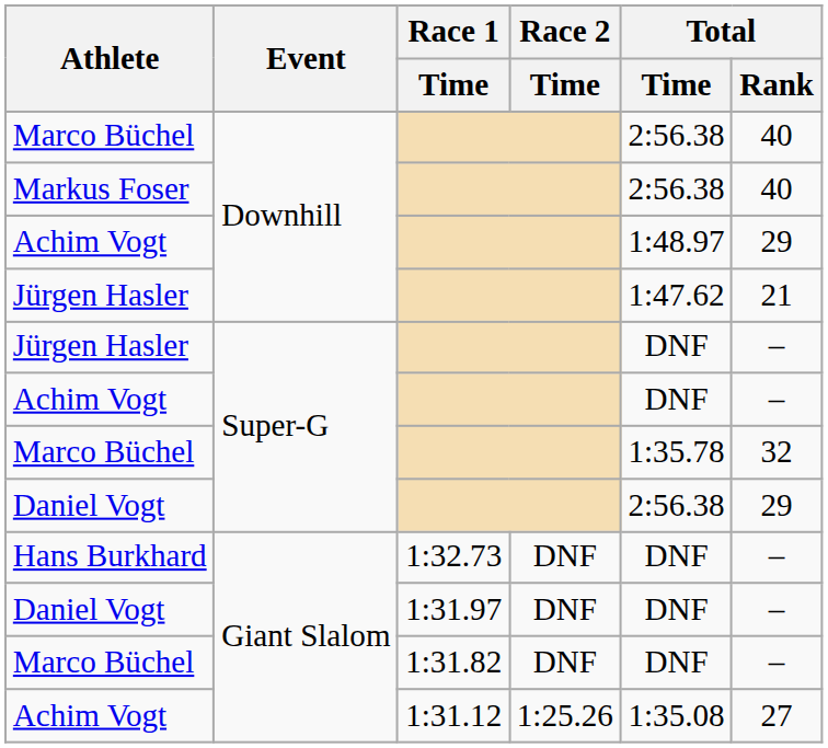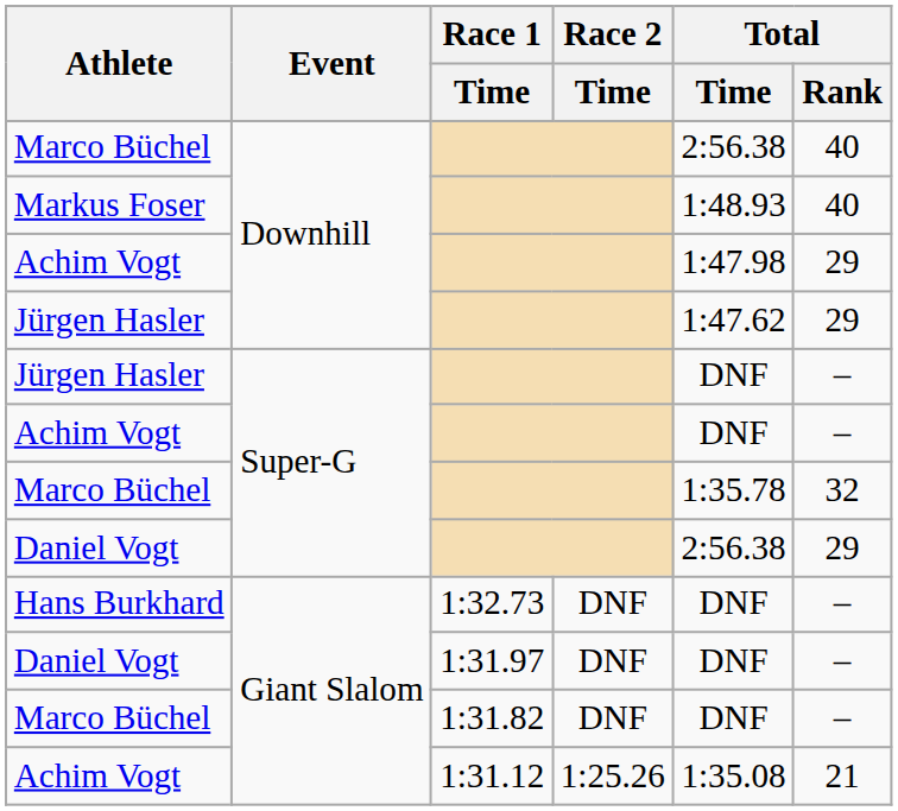 <table class="wikitable" style="font-size:90%">
 <tr>
 <th rowspan="2">Athlete</th>
 <th rowspan="2">Event</th>
 <th>Race 1</th>
 <th>Race 2</th>
 <th colspan="2">Total</th>
 </tr>
 <tr>
 <th>Time</th>
 <th>Time</th>
 <th>Time</th>
 <th>Rank</th>
 </tr>
 <tr>
 <td><a href='#'>Marco Büchel</a></td>
 <td rowspan="4">Downhill</td>
 <td colspan="2" bgcolor="wheat"></td>
 <td align="center">2:56.38</td>
 <td align="center">40</td>
 </tr>
 <tr>
 <td><a href='#'>Markus Foser</a></td>
 <td colspan="2" bgcolor="wheat"></td>
-<td align="center">2:56.38</td>
+<td align="center">1:48.93</td>
 <td align="center">40</td>
 </tr>
 <tr>
 <td><a href='#'>Achim Vogt</a></td>
 <td colspan="2" bgcolor="wheat"></td>
-<td align="center">1:48.97</td>
+<td align="center">1:47.98</td>
 <td align="center">29</td>
 </tr>
 <tr>
 <td><a href='#'>Jürgen Hasler</a></td>
 <td colspan="2" bgcolor="wheat"></td>
 <td align="center">1:47.62</td>
-<td align="center">21</td>
+<td align="center">29</td>
 </tr>
 <tr>
 <td><a href='#'>Jürgen Hasler</a></td>
 <td rowspan="4">Super-G</td>
 <td colspan="2" bgcolor="wheat"></td>
 <td align="center">DNF</td>
 <td align="center">–</td>
 </tr>
 <tr>
 <td><a href='#'>Achim Vogt</a></td>
 <td colspan="2" bgcolor="wheat"></td>
 <td align="center">DNF</td>
 <td align="center">–</td>
 </tr>
 <tr>
 <td><a href='#'>Marco Büchel</a></td>
 <td colspan="2" bgcolor="wheat"></td>
 <td align="center">1:35.78</td>
 <td align="center">32</td>
 </tr>
 <tr>
 <td><a href='#'>Daniel Vogt</a></td>
 <td colspan="2" bgcolor="wheat"></td>
 <td align="center">2:56.38</td>
 <td align="center">29</td>
 </tr>
 <tr>
 <td><a href='#'>Hans Burkhard</a></td>
 <td rowspan="4">Giant Slalom</td>
 <td align="center">1:32.73</td>
 <td align="center">DNF</td>
 <td align="center">DNF</td>
 <td align="center">–</td>
 </tr>
 <tr>
 <td><a href='#'>Daniel Vogt</a></td>
 <td align="center">1:31.97</td>
 <td align="center">DNF</td>
 <td align="center">DNF</td>
 <td align="center">–</td>
 </tr>
 <tr>
 <td><a href='#'>Marco Büchel</a></td>
 <td align="center">1:31.82</td>
 <td align="center">DNF</td>
 <td align="center">DNF</td>
 <td align="center">–</td>
 </tr>
 <tr>
 <td><a href='#'>Achim Vogt</a></td>
 <td align="center">1:31.12</td>
 <td align="center">1:25.26</td>
 <td align="center">1:35.08</td>
-<td align="center">27</td>
+<td align="center">21</td>
 </tr>
 </table>
